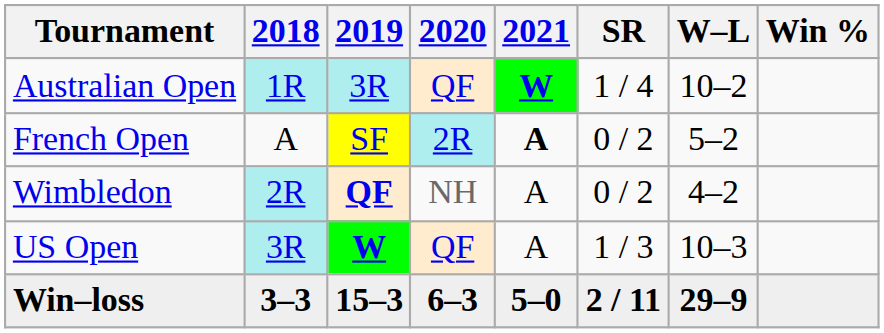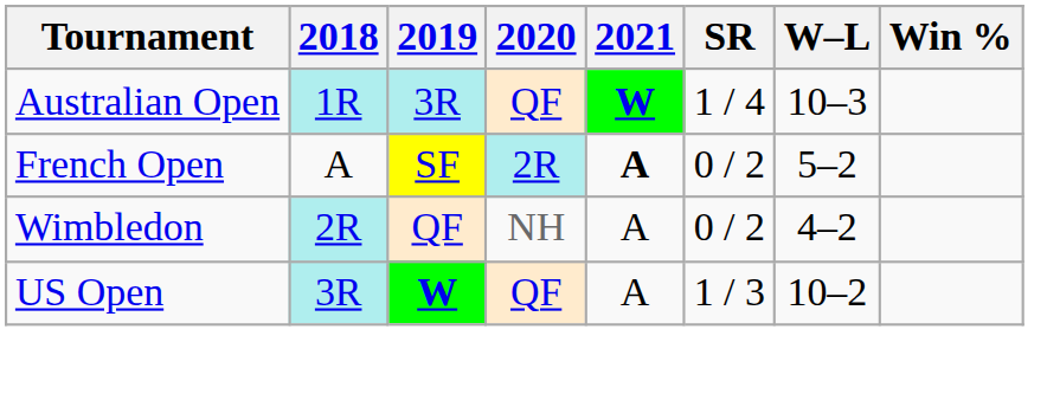 <table class=wikitable style=text-align:center>
 <tr>
 <th>Tournament</th>
 <th><a href='#'>2018</a></th>
 <th><a href='#'>2019</a></th>
 <th><a href='#'>2020</a></th>
 <th><a href='#'>2021</a></th>
 <th>SR</th>
 <th>W–L</th>
 <th>Win %</th>
 </tr>
 <tr>
 <td align=left><a href='#'>Australian Open</a></td>
 <td style="background:#afeeee;"><a href='#'>1R</a></td>
 <td style="background:#afeeee;"><a href='#'>3R</a></td>
 <td style="background:#ffebcd;"><a href='#'>QF</a></td>
 <td bgcolor=lime><a href='#'><strong>W</strong></a></td>
 <td>1 / 4</td>
-<td>10–2</td>
+<td>10–3</td>
 <td></td>
 </tr>
 <tr>
 <td align=left><a href='#'>French Open</a></td>
 <td>A</td>
 <td style="background:yellow;"><a href='#'>SF</a></td>
 <td style="background:#afeeee;"><a href='#'>2R</a></td>
 <td><strong>A</strong></td>
 <td>0 / 2</td>
 <td>5–2</td>
 <td></td>
 </tr>
 <tr>
 <td align=left><a href='#'>Wimbledon</a></td>
 <td style="background:#afeeee;"><a href='#'>2R</a></td>
-<td style="background:#ffebcd;"><strong><a href='#'>QF</a></strong></td>
+<td style="background:#ffebcd;"><a href='#'>QF</a></td>
 <td style="color:dimGrey;">NH</td>
 <td>A</td>
 <td>0 / 2</td>
 <td>4–2</td>
 <td></td>
 </tr>
 <tr>
 <td align=left><a href='#'>US Open</a></td>
 <td style="background:#afeeee;"><a href='#'>3R</a></td>
 <td bgcolor=lime><a href='#'><strong>W</strong></a></td>
 <td style="background:#ffebcd;"><a href='#'>QF</a></td>
 <td>A</td>
 <td>1 / 3</td>
-<td>10–3</td>
-<td></td>
-</tr>
-<tr style="font-weight:bold;background:#efefef;">
-<td style=text-align:left>Win–loss</td>
-<td>3–3</td>
-<td>15–3</td>
-<td>6–3</td>
-<td>5–0</td>
-<td>2 / 11</td>
-<td>29–9</td>
+<td>10–2</td>
 <td></td>
 </tr>
 </table>
